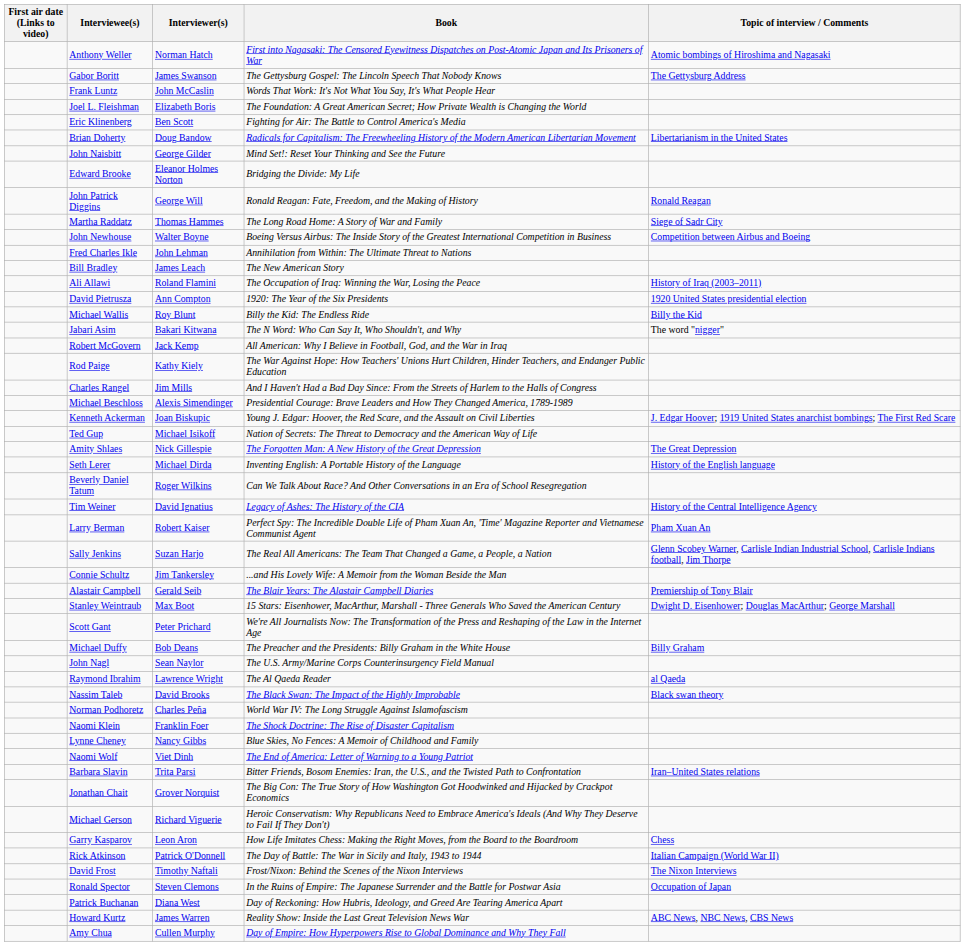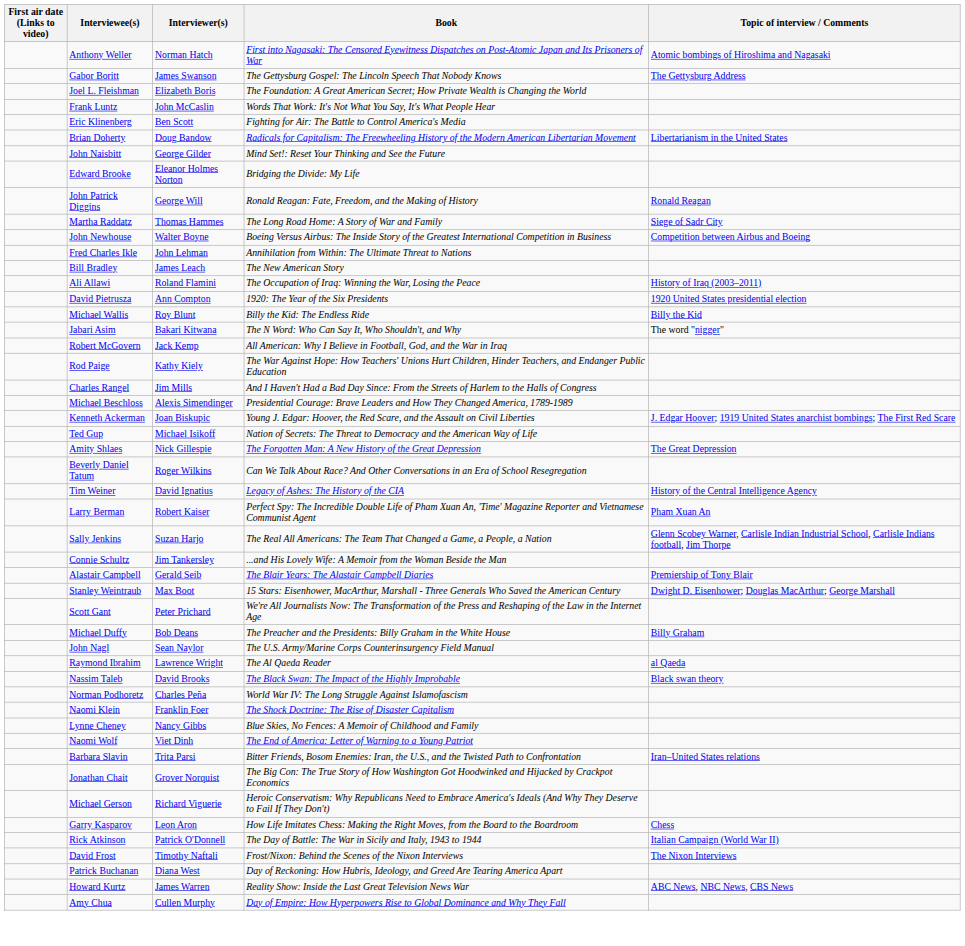 <table class="wikitable">
 <tr>
 <th>First air date<br>(Links to video)</th>
 <th>Interviewee(s)</th>
 <th>Interviewer(s)</th>
 <th>Book</th>
 <th>Topic of interview / Comments</th>
 </tr>
 <tr>
 <td></td>
 <td><a href='#'>Anthony Weller</a></td>
 <td><a href='#'>Norman Hatch</a></td>
 <td><em><a href='#'>First into Nagasaki: The Censored Eyewitness Dispatches on Post-Atomic Japan and Its Prisoners of War</a></em></td>
 <td><a href='#'>Atomic bombings of Hiroshima and Nagasaki</a></td>
 </tr>
 <tr>
 <td></td>
 <td><a href='#'>Gabor Boritt</a></td>
 <td><a href='#'>James Swanson</a></td>
 <td><em>The Gettysburg Gospel: The Lincoln Speech That Nobody Knows</em></td>
 <td><a href='#'>The Gettysburg Address</a></td>
 </tr>
 <tr>
 <td></td>
-<td><a href='#'>Frank Luntz</a></td>
-<td><a href='#'>John McCaslin</a></td>
-<td><em>Words That Work: It's Not What You Say, It's What People Hear</em></td>
+<td><a href='#'>Joel L. Fleishman</a></td>
+<td><a href='#'>Elizabeth Boris</a></td>
+<td><em>The Foundation: A Great American Secret; How Private Wealth is Changing the World</em></td>
 <td></td>
 </tr>
 <tr>
 <td></td>
-<td><a href='#'>Joel L. Fleishman</a></td>
-<td><a href='#'>Elizabeth Boris</a></td>
-<td><em>The Foundation: A Great American Secret; How Private Wealth is Changing the World</em></td>
+<td><a href='#'>Frank Luntz</a></td>
+<td><a href='#'>John McCaslin</a></td>
+<td><em>Words That Work: It's Not What You Say, It's What People Hear</em></td>
 <td></td>
 </tr>
 <tr>
 <td></td>
 <td><a href='#'>Eric Klinenberg</a></td>
 <td><a href='#'>Ben Scott</a></td>
 <td><em>Fighting for Air: The Battle to Control America's Media</em></td>
 <td></td>
 </tr>
 <tr>
 <td></td>
 <td><a href='#'>Brian Doherty</a></td>
 <td><a href='#'>Doug Bandow</a></td>
 <td><em><a href='#'>Radicals for Capitalism: The Freewheeling History of the Modern American Libertarian Movement</a></em></td>
 <td><a href='#'>Libertarianism in the United States</a></td>
 </tr>
 <tr>
 <td></td>
 <td><a href='#'>John Naisbitt</a></td>
 <td><a href='#'>George Gilder</a></td>
 <td><em>Mind Set!: Reset Your Thinking and See the Future</em></td>
 <td></td>
 </tr>
 <tr>
 <td></td>
 <td><a href='#'>Edward Brooke</a></td>
 <td><a href='#'>Eleanor Holmes Norton</a></td>
 <td><em>Bridging the Divide: My Life</em></td>
 <td></td>
 </tr>
 <tr>
 <td></td>
 <td><a href='#'>John Patrick Diggins</a></td>
 <td><a href='#'>George Will</a></td>
 <td><em>Ronald Reagan: Fate, Freedom, and the Making of History</em></td>
 <td><a href='#'>Ronald Reagan</a></td>
 </tr>
 <tr>
 <td></td>
 <td><a href='#'>Martha Raddatz</a></td>
 <td><a href='#'>Thomas Hammes</a></td>
 <td><em>The Long Road Home: A Story of War and Family</em></td>
 <td><a href='#'>Siege of Sadr City</a></td>
 </tr>
 <tr>
 <td></td>
 <td><a href='#'>John Newhouse</a></td>
 <td><a href='#'>Walter Boyne</a></td>
 <td><em>Boeing Versus Airbus: The Inside Story of the Greatest International Competition in Business</em></td>
 <td><a href='#'>Competition between Airbus and Boeing</a></td>
 </tr>
 <tr>
 <td></td>
 <td><a href='#'>Fred Charles Ikle</a></td>
 <td><a href='#'>John Lehman</a></td>
 <td><em>Annihilation from Within: The Ultimate Threat to Nations</em></td>
 <td></td>
 </tr>
 <tr>
 <td></td>
 <td><a href='#'>Bill Bradley</a></td>
 <td><a href='#'>James Leach</a></td>
 <td><em>The New American Story</em></td>
 <td></td>
 </tr>
 <tr>
 <td></td>
 <td><a href='#'>Ali Allawi</a></td>
 <td><a href='#'>Roland Flamini</a></td>
 <td><em>The Occupation of Iraq: Winning the War, Losing the Peace</em></td>
 <td><a href='#'>History of Iraq (2003–2011)</a></td>
 </tr>
 <tr>
 <td></td>
 <td><a href='#'>David Pietrusza</a></td>
 <td><a href='#'>Ann Compton</a></td>
 <td><em>1920: The Year of the Six Presidents</em></td>
 <td><a href='#'>1920 United States presidential election</a></td>
 </tr>
 <tr>
 <td></td>
 <td><a href='#'>Michael Wallis</a></td>
 <td><a href='#'>Roy Blunt</a></td>
 <td><em>Billy the Kid: The Endless Ride</em></td>
 <td><a href='#'>Billy the Kid</a></td>
 </tr>
 <tr>
 <td></td>
 <td><a href='#'>Jabari Asim</a></td>
 <td><a href='#'>Bakari Kitwana</a></td>
 <td><em>The N Word: Who Can Say It, Who Shouldn't, and Why</em></td>
 <td>The word "<a href='#'>nigger</a>"</td>
 </tr>
 <tr>
 <td></td>
 <td><a href='#'>Robert McGovern</a></td>
 <td><a href='#'>Jack Kemp</a></td>
 <td><em>All American: Why I Believe in Football, God, and the War in Iraq</em></td>
 <td></td>
 </tr>
 <tr>
 <td></td>
 <td><a href='#'>Rod Paige</a></td>
 <td><a href='#'>Kathy Kiely</a></td>
 <td><em>The War Against Hope: How Teachers' Unions Hurt Children, Hinder Teachers, and Endanger Public Education</em></td>
 <td></td>
 </tr>
 <tr>
 <td></td>
 <td><a href='#'>Charles Rangel</a></td>
 <td><a href='#'>Jim Mills</a></td>
 <td><em>And I Haven't Had a Bad Day Since: From the Streets of Harlem to the Halls of Congress</em></td>
 <td></td>
 </tr>
 <tr>
 <td></td>
 <td><a href='#'>Michael Beschloss</a></td>
 <td><a href='#'>Alexis Simendinger</a></td>
 <td><em>Presidential Courage: Brave Leaders and How They Changed America, 1789-1989</em></td>
 <td></td>
 </tr>
 <tr>
 <td></td>
 <td><a href='#'>Kenneth Ackerman</a></td>
 <td><a href='#'>Joan Biskupic</a></td>
 <td><em>Young J. Edgar: Hoover, the Red Scare, and the Assault on Civil Liberties</em></td>
 <td><a href='#'>J. Edgar Hoover</a>; <a href='#'>1919 United States anarchist bombings</a>; <a href='#'>The First Red Scare</a></td>
 </tr>
 <tr>
 <td></td>
 <td><a href='#'>Ted Gup</a></td>
 <td><a href='#'>Michael Isikoff</a></td>
 <td><em>Nation of Secrets: The Threat to Democracy and the American Way of Life</em></td>
 <td></td>
 </tr>
 <tr>
 <td></td>
 <td><a href='#'>Amity Shlaes</a></td>
 <td><a href='#'>Nick Gillespie</a></td>
 <td><em><a href='#'>The Forgotten Man: A New History of the Great Depression</a></em></td>
 <td><a href='#'>The Great Depression</a></td>
-</tr>
-<tr>
-<td></td>
-<td><a href='#'>Seth Lerer</a></td>
-<td><a href='#'>Michael Dirda</a></td>
-<td><em>Inventing English: A Portable History of the Language</em></td>
-<td><a href='#'>History of the English language</a></td>
 </tr>
 <tr>
 <td></td>
 <td><a href='#'>Beverly Daniel Tatum</a></td>
 <td><a href='#'>Roger Wilkins</a></td>
 <td><em>Can We Talk About Race? And Other Conversations in an Era of School Resegregation</em></td>
 <td></td>
 </tr>
 <tr>
 <td></td>
 <td><a href='#'>Tim Weiner</a></td>
 <td><a href='#'>David Ignatius</a></td>
 <td><em><a href='#'>Legacy of Ashes: The History of the CIA</a></em></td>
 <td><a href='#'>History of the Central Intelligence Agency</a></td>
 </tr>
 <tr>
 <td></td>
 <td><a href='#'>Larry Berman</a></td>
 <td><a href='#'>Robert Kaiser</a></td>
 <td><em>Perfect Spy: The Incredible Double Life of Pham Xuan An, 'Time' Magazine Reporter and Vietnamese Communist Agent</em></td>
 <td><a href='#'>Pham Xuan An</a></td>
 </tr>
 <tr>
 <td></td>
 <td><a href='#'>Sally Jenkins</a></td>
 <td><a href='#'>Suzan Harjo</a></td>
 <td><em>The Real All Americans: The Team That Changed a Game, a People, a Nation</em></td>
 <td><a href='#'>Glenn Scobey Warner</a>, <a href='#'>Carlisle Indian Industrial School</a>, <a href='#'>Carlisle Indians football</a>, <a href='#'>Jim Thorpe</a></td>
 </tr>
 <tr>
 <td></td>
 <td><a href='#'>Connie Schultz</a></td>
 <td><a href='#'>Jim Tankersley</a></td>
 <td><em>...and His Lovely Wife: A Memoir from the Woman Beside the Man</em></td>
 <td></td>
 </tr>
 <tr>
 <td></td>
 <td><a href='#'>Alastair Campbell</a></td>
 <td><a href='#'>Gerald Seib</a></td>
 <td><em><a href='#'>The Blair Years: The Alastair Campbell Diaries</a></em></td>
 <td><a href='#'>Premiership of Tony Blair</a></td>
 </tr>
 <tr>
 <td></td>
 <td><a href='#'>Stanley Weintraub</a></td>
 <td><a href='#'>Max Boot</a></td>
 <td><em>15 Stars: Eisenhower, MacArthur, Marshall - Three Generals Who Saved the American Century</em></td>
 <td><a href='#'>Dwight D. Eisenhower</a>; <a href='#'>Douglas MacArthur</a>; <a href='#'>George Marshall</a></td>
 </tr>
 <tr>
 <td></td>
 <td><a href='#'>Scott Gant</a></td>
 <td><a href='#'>Peter Prichard</a></td>
 <td><em>We're All Journalists Now: The Transformation of the Press and Reshaping of the Law in the Internet Age</em></td>
 <td></td>
 </tr>
 <tr>
 <td></td>
 <td><a href='#'>Michael Duffy</a></td>
 <td><a href='#'>Bob Deans</a></td>
 <td><em>The Preacher and the Presidents: Billy Graham in the White House</em></td>
 <td><a href='#'>Billy Graham</a></td>
 </tr>
 <tr>
 <td></td>
 <td><a href='#'>John Nagl</a></td>
 <td><a href='#'>Sean Naylor</a></td>
 <td><em>The U.S. Army/Marine Corps Counterinsurgency Field Manual</em></td>
 <td></td>
 </tr>
 <tr>
 <td></td>
 <td><a href='#'>Raymond Ibrahim</a></td>
 <td><a href='#'>Lawrence Wright</a></td>
 <td><em>The Al Qaeda Reader</em></td>
 <td><a href='#'>al Qaeda</a></td>
 </tr>
 <tr>
 <td></td>
 <td><a href='#'>Nassim Taleb</a></td>
 <td><a href='#'>David Brooks</a></td>
 <td><em><a href='#'>The Black Swan: The Impact of the Highly Improbable</a></em></td>
 <td><a href='#'>Black swan theory</a></td>
 </tr>
 <tr>
 <td></td>
 <td><a href='#'>Norman Podhoretz</a></td>
 <td><a href='#'>Charles Peña</a></td>
 <td><em>World War IV: The Long Struggle Against Islamofascism</em></td>
 <td></td>
 </tr>
 <tr>
 <td></td>
 <td><a href='#'>Naomi Klein</a></td>
 <td><a href='#'>Franklin Foer</a></td>
 <td><em><a href='#'>The Shock Doctrine: The Rise of Disaster Capitalism</a></em></td>
 <td></td>
 </tr>
 <tr>
 <td></td>
 <td><a href='#'>Lynne Cheney</a></td>
 <td><a href='#'>Nancy Gibbs</a></td>
 <td><em>Blue Skies, No Fences: A Memoir of Childhood and Family</em></td>
 <td></td>
 </tr>
 <tr>
 <td></td>
 <td><a href='#'>Naomi Wolf</a></td>
 <td><a href='#'>Viet Dinh</a></td>
 <td><em><a href='#'>The End of America: Letter of Warning to a Young Patriot</a></em></td>
 <td></td>
 </tr>
 <tr>
 <td></td>
 <td><a href='#'>Barbara Slavin</a></td>
 <td><a href='#'>Trita Parsi</a></td>
 <td><em>Bitter Friends, Bosom Enemies: Iran, the U.S., and the Twisted Path to Confrontation</em></td>
 <td><a href='#'>Iran–United States relations</a></td>
 </tr>
 <tr>
 <td></td>
 <td><a href='#'>Jonathan Chait</a></td>
 <td><a href='#'>Grover Norquist</a></td>
 <td><em>The Big Con: The True Story of How Washington Got Hoodwinked and Hijacked by Crackpot Economics</em></td>
 <td></td>
 </tr>
 <tr>
 <td></td>
 <td><a href='#'>Michael Gerson</a></td>
 <td><a href='#'>Richard Viguerie</a></td>
 <td><em>Heroic Conservatism: Why Republicans Need to Embrace America's Ideals (And Why They Deserve to Fail If They Don't)</em></td>
 <td></td>
 </tr>
 <tr>
 <td></td>
 <td><a href='#'>Garry Kasparov</a></td>
 <td><a href='#'>Leon Aron</a></td>
 <td><em>How Life Imitates Chess: Making the Right Moves, from the Board to the Boardroom</em></td>
 <td><a href='#'>Chess</a></td>
 </tr>
 <tr>
 <td></td>
 <td><a href='#'>Rick Atkinson</a></td>
 <td><a href='#'>Patrick O'Donnell</a></td>
 <td><em>The Day of Battle: The War in Sicily and Italy, 1943 to 1944</em></td>
 <td><a href='#'>Italian Campaign (World War II)</a></td>
 </tr>
 <tr>
 <td></td>
 <td><a href='#'>David Frost</a></td>
 <td><a href='#'>Timothy Naftali</a></td>
 <td><em>Frost/Nixon: Behind the Scenes of the Nixon Interviews</em></td>
 <td><a href='#'>The Nixon Interviews</a></td>
 </tr>
 <tr>
 <td></td>
-<td><a href='#'>Ronald Spector</a></td>
-<td><a href='#'>Steven Clemons</a></td>
-<td><em>In the Ruins of Empire: The Japanese Surrender and the Battle for Postwar Asia</em></td>
-<td><a href='#'>Occupation of Japan</a></td>
-</tr>
-<tr>
-<td></td>
 <td><a href='#'>Patrick Buchanan</a></td>
 <td><a href='#'>Diana West</a></td>
 <td><em>Day of Reckoning: How Hubris, Ideology, and Greed Are Tearing America Apart</em></td>
 <td></td>
 </tr>
 <tr>
 <td></td>
 <td><a href='#'>Howard Kurtz</a></td>
 <td><a href='#'>James Warren</a></td>
 <td><em>Reality Show: Inside the Last Great Television News War</em></td>
 <td><a href='#'>ABC News</a>, <a href='#'>NBC News</a>, <a href='#'>CBS News</a></td>
 </tr>
 <tr>
 <td></td>
 <td><a href='#'>Amy Chua</a></td>
 <td><a href='#'>Cullen Murphy</a></td>
 <td><em><a href='#'>Day of Empire: How Hyperpowers Rise to Global Dominance and Why They Fall</a></em></td>
 <td></td>
 </tr>
 </table>
